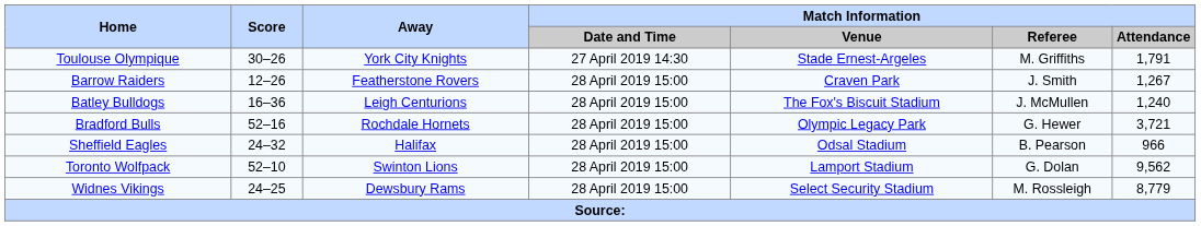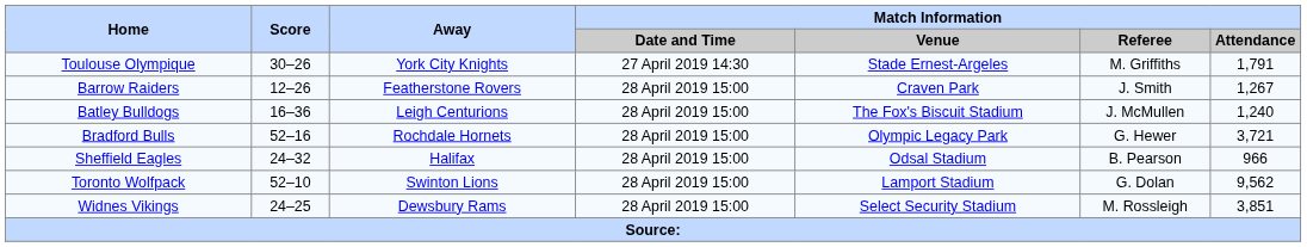 <table border=1 style="border-collapse:collapse; font-size:90%; text-align:center;" cellpadding=3 cellspacing=0 width=100%>
 <tr bgcolor="#c1d8ff">
 <th rowspan="2" width="19%">Home</th>
 <th rowspan="2" width="6%">Score</th>
 <th rowspan="2" width="19%">Away</th>
 <th colspan="4">Match Information</th>
 </tr>
 <tr bgcolor="#cccccc">
 <th width="17%">Date and Time</th>
 <th width="22%">Venue</th>
 <th width="10%">Referee</th>
 <th width="7%">Attendance</th>
 </tr>
 <tr bgcolor="#f5faff">
 <td> <a href='#'>Toulouse Olympique</a></td>
 <td>30–26</td>
 <td> <a href='#'>York City Knights</a></td>
 <td>27 April 2019 14:30</td>
 <td><a href='#'>Stade Ernest-Argeles</a></td>
 <td>M. Griffiths</td>
 <td>1,791</td>
 </tr>
 <tr bgcolor="#f5faff">
 <td> <a href='#'>Barrow Raiders</a></td>
 <td>12–26</td>
 <td> <a href='#'>Featherstone Rovers</a></td>
 <td>28 April 2019 15:00</td>
 <td><a href='#'>Craven Park</a></td>
 <td>J. Smith</td>
 <td>1,267</td>
 </tr>
 <tr bgcolor="#f5faff">
 <td> <a href='#'>Batley Bulldogs</a></td>
 <td>16–36</td>
 <td> <a href='#'>Leigh Centurions</a></td>
 <td>28 April 2019 15:00</td>
 <td><a href='#'>The Fox's Biscuit Stadium</a></td>
 <td>J. McMullen</td>
 <td>1,240</td>
 </tr>
 <tr bgcolor="#f5faff">
 <td> <a href='#'>Bradford Bulls</a></td>
 <td>52–16</td>
 <td> <a href='#'>Rochdale Hornets</a></td>
 <td>28 April 2019 15:00</td>
 <td><a href='#'>Olympic Legacy Park</a></td>
 <td>G. Hewer</td>
 <td>3,721</td>
 </tr>
 <tr bgcolor="#f5faff">
 <td> <a href='#'>Sheffield Eagles</a></td>
 <td>24–32</td>
 <td> <a href='#'>Halifax</a></td>
 <td>28 April 2019 15:00</td>
 <td><a href='#'>Odsal Stadium</a></td>
 <td>B. Pearson</td>
 <td>966</td>
 </tr>
 <tr bgcolor="#f5faff">
 <td> <a href='#'>Toronto Wolfpack</a></td>
 <td>52–10</td>
 <td> <a href='#'>Swinton Lions</a></td>
 <td>28 April 2019 15:00</td>
 <td><a href='#'>Lamport Stadium</a></td>
 <td>G. Dolan</td>
 <td>9,562</td>
 </tr>
 <tr bgcolor="#f5faff">
 <td> <a href='#'>Widnes Vikings</a></td>
 <td>24–25</td>
 <td> <a href='#'>Dewsbury Rams</a></td>
 <td>28 April 2019 15:00</td>
 <td><a href='#'>Select Security Stadium</a></td>
 <td>M. Rossleigh</td>
-<td>8,779</td>
+<td>3,851</td>
 </tr>
 <tr bgcolor="#c1d8ff">
 <th colspan="7">Source:</th>
 </tr>
 </table>
